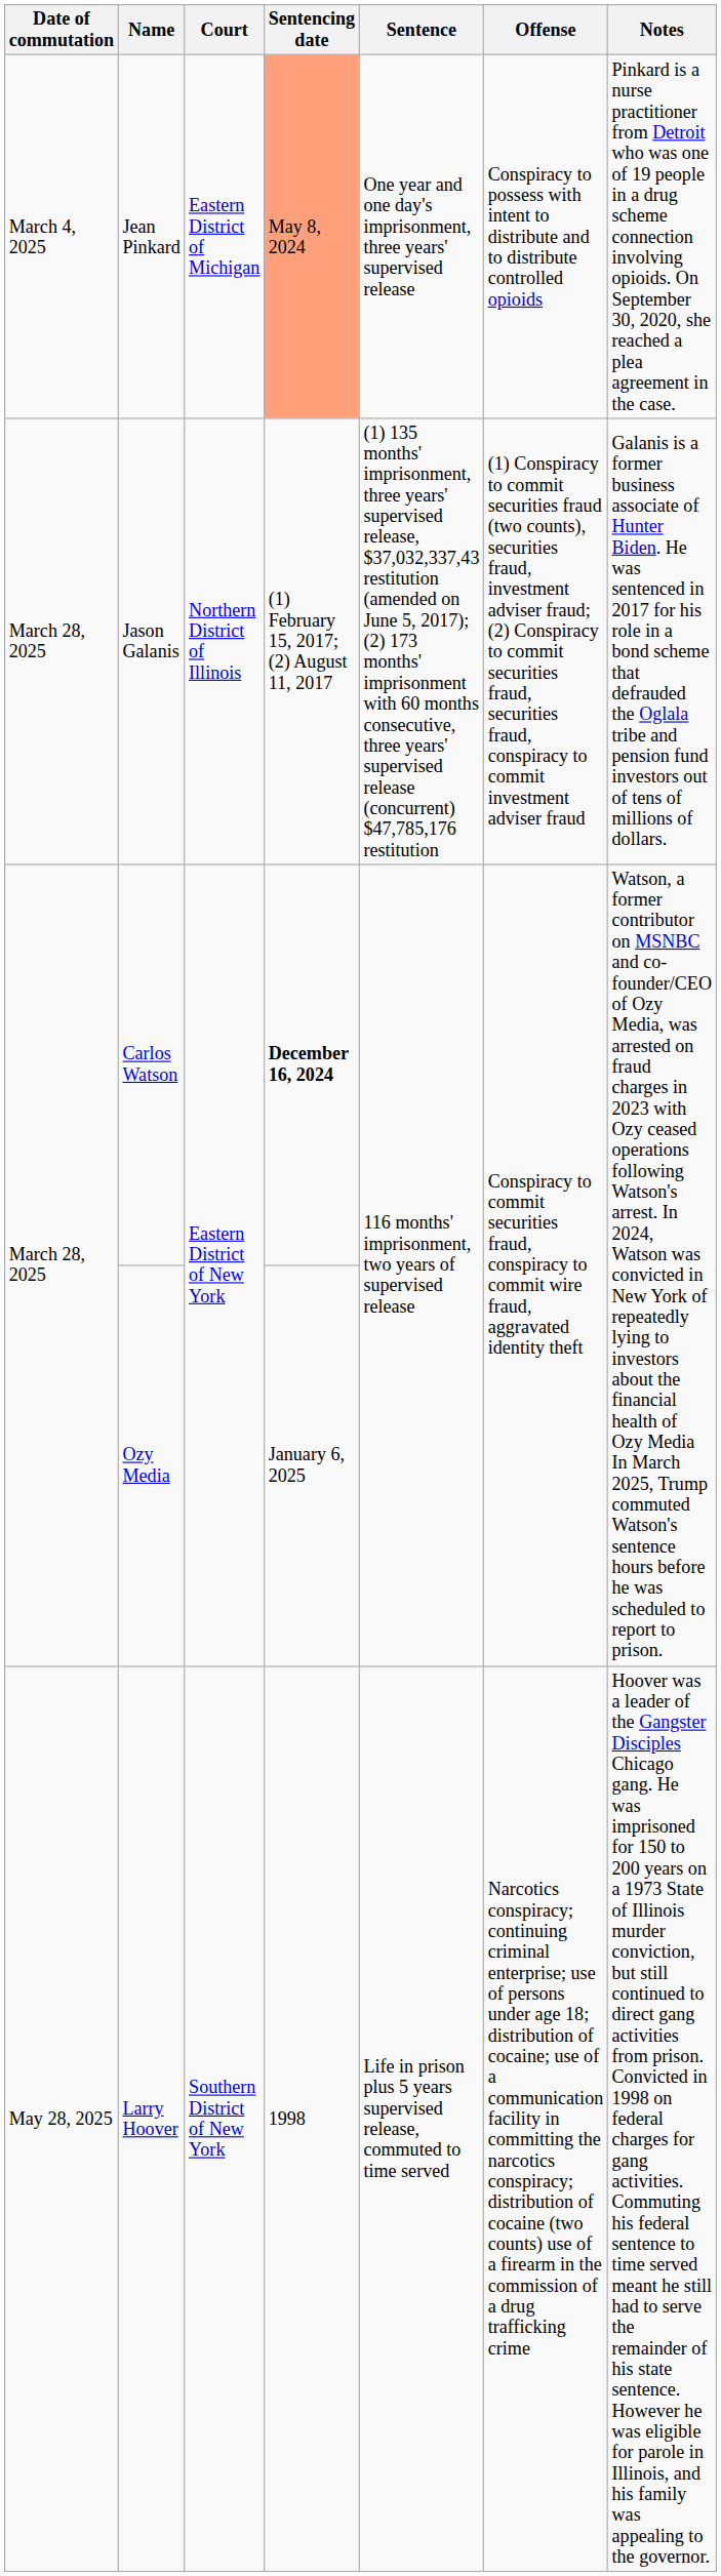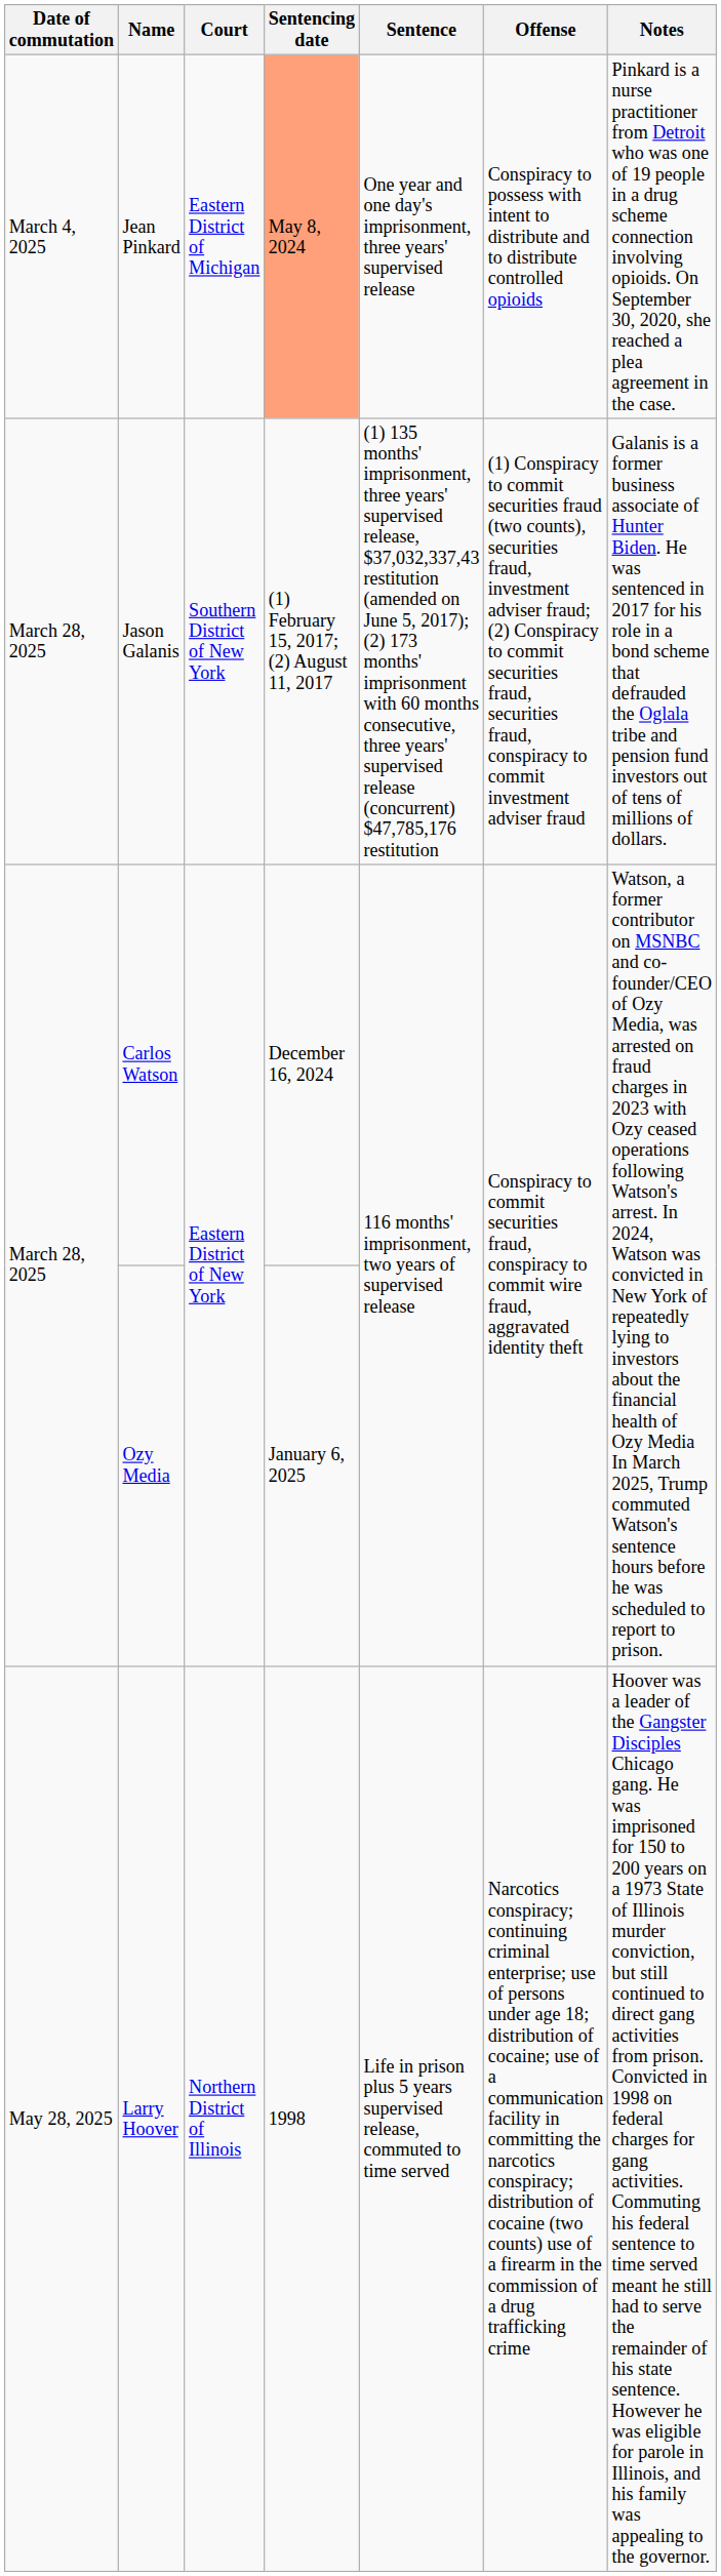 <table class="wikitable sortable collapsible" border="1" "mw-datatable">
 <tr>
 <th>Date of commutation</th>
 <th>Name</th>
 <th>Court</th>
 <th>Sentencing date</th>
 <th>Sentence</th>
 <th>Offense</th>
 <th class=unsortable style="width:30%;">Notes</th>
 </tr>
 <tr>
 <td>March 4, 2025</td>
 <td>Jean Pinkard</td>
 <td><a href='#'>Eastern District of Michigan</a></td>
 <td style="background: lightsalmon;">May 8, 2024</td>
 <td>One year and one day's imprisonment, three years' supervised release</td>
 <td>Conspiracy to possess with intent to distribute and to distribute controlled <a href='#'>opioids</a></td>
 <td>Pinkard is a nurse practitioner from <a href='#'>Detroit</a> who was one of 19 people in a drug scheme connection involving opioids. On September 30, 2020, she reached a plea agreement in the case.</td>
 </tr>
 <tr>
 <td>March 28, 2025</td>
 <td>Jason Galanis</td>
-<td><a href='#'>Northern District of Illinois</a></td>
+<td><a href='#'>Southern District of New York</a></td>
 <td>(1) February 15, 2017; (2) August 11, 2017</td>
 <td>(1) 135 months' imprisonment, three years' supervised release, $37,032,337,43 restitution (amended on June 5, 2017); (2) 173 months' imprisonment with 60 months consecutive, three years' supervised release (concurrent) $47,785,176 restitution</td>
 <td>(1) Conspiracy to commit securities fraud (two counts), securities fraud, investment adviser fraud; (2) Conspiracy to commit securities fraud, securities fraud, conspiracy to commit investment adviser fraud</td>
 <td>Galanis is a former business associate of <a href='#'>Hunter Biden</a>. He was sentenced in 2017 for his role in a bond scheme that defrauded the <a href='#'>Oglala</a> tribe and pension fund investors out of tens of millions of dollars.</td>
 </tr>
 <tr>
 <td rowspan="2">March 28, 2025</td>
 <td><a href='#'>Carlos Watson</a></td>
 <td rowspan="2"><a href='#'>Eastern District of New York</a></td>
-<td><strong>December 16, 2024</strong></td>
+<td>December 16, 2024</td>
 <td rowspan="2">116 months' imprisonment, two years of supervised release</td>
 <td rowspan="2">Conspiracy to commit securities fraud, conspiracy to commit wire fraud, aggravated identity theft</td>
 <td rowspan="2">Watson, a former contributor on <a href='#'>MSNBC</a> and co-founder/CEO of Ozy Media, was arrested on fraud charges in 2023 with Ozy ceased operations following Watson's arrest. In 2024, Watson was convicted in New York of repeatedly lying to investors about the financial health of Ozy Media<br>In March 2025, Trump commuted Watson's sentence hours before he was scheduled to report to prison.</td>
 </tr>
 <tr>
 <td><a href='#'>Ozy Media</a></td>
 <td>January 6, 2025</td>
 </tr>
 <tr>
 <td>May 28, 2025</td>
 <td><a href='#'>Larry Hoover</a></td>
-<td><a href='#'>Southern District of New York</a></td>
+<td><a href='#'>Northern District of Illinois</a></td>
 <td>1998</td>
 <td>Life in prison plus 5 years supervised release, commuted to time served</td>
 <td>Narcotics conspiracy; continuing criminal enterprise; use of persons under age 18; distribution of cocaine; use of a communication facility in committing the narcotics conspiracy; distribution of cocaine (two counts) use of a firearm in the commission of a drug trafficking crime</td>
 <td>Hoover was a leader of the <a href='#'>Gangster Disciples</a> Chicago gang. He was imprisoned for 150 to 200 years on a 1973 State of Illinois murder conviction, but still continued to direct gang activities from prison. Convicted in 1998 on federal charges for gang activities. Commuting his federal sentence to time served meant he still had to serve the remainder of his state sentence. However he was eligible for parole in Illinois, and his family was appealing to the governor.</td>
 </tr>
 </table>
